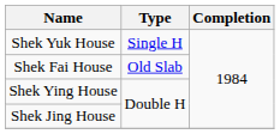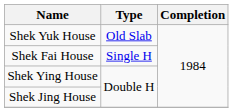 <table class="wikitable" style="text-align: center">
 <tr>
 <th>Name</th>
 <th>Type</th>
 <th>Completion</th>
 </tr>
 <tr>
 <td>Shek Yuk House</td>
-<td rowspan="1"><a href='#'>Single H</a></td>
+<td rowspan="1"><a href='#'>Old Slab</a></td>
 <td rowspan="4">1984</td>
 </tr>
 <tr>
 <td>Shek Fai House</td>
-<td rowspan="1"><a href='#'>Old Slab</a></td>
+<td rowspan="1"><a href='#'>Single H</a></td>
 </tr>
 <tr>
 <td>Shek Ying House</td>
 <td rowspan="2">Double H</td>
 </tr>
 <tr>
 <td>Shek Jing House</td>
 </tr>
 <tr>
 </tr>
 </table>
